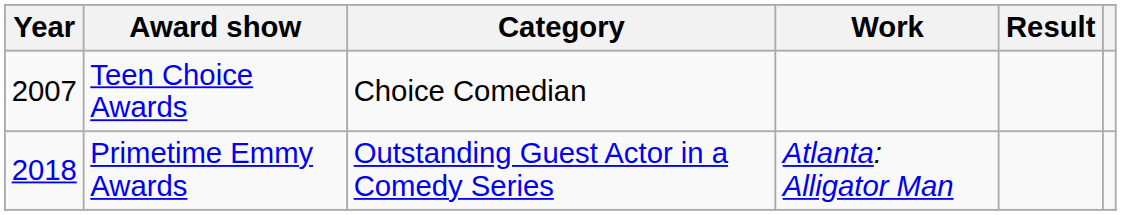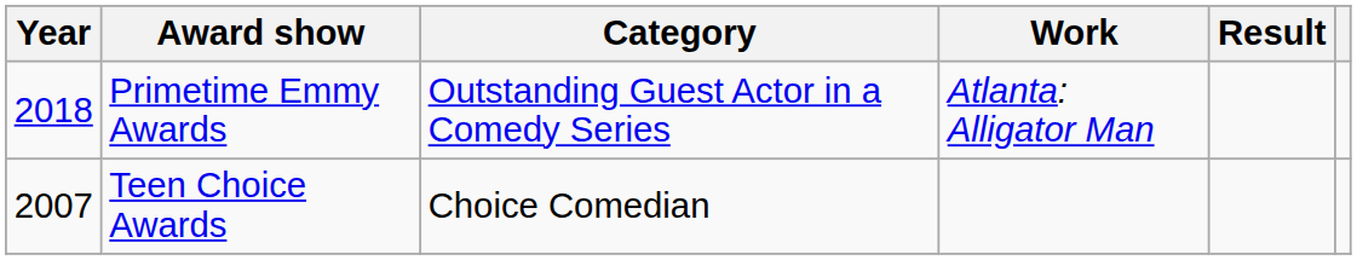 <table class="wikitable sortable">
 <tr>
 <th>Year</th>
 <th>Award show</th>
 <th>Category</th>
 <th>Work</th>
 <th>Result</th>
 <th></th>
 </tr>
 <tr>
+<td><a href='#'>2018</a></td>
+<td><a href='#'>Primetime Emmy Awards</a></td>
+<td><a href='#'>Outstanding Guest Actor in a Comedy Series</a></td>
+<td><em><a href='#'>Atlanta</a>: <a href='#'>Alligator Man</a></em></td>
+<td></td>
+<td></td>
+</tr>
+<tr>
 <td>2007</td>
 <td><a href='#'>Teen Choice Awards</a></td>
 <td>Choice Comedian</td>
 <td></td>
 <td></td>
 <td></td>
 </tr>
-<tr>
-<td><a href='#'>2018</a></td>
-<td><a href='#'>Primetime Emmy Awards</a></td>
-<td><a href='#'>Outstanding Guest Actor in a Comedy Series</a></td>
-<td><em><a href='#'>Atlanta</a>: <a href='#'>Alligator Man</a></em></td>
-<td></td>
-<td></td>
-</tr>
 </table>
